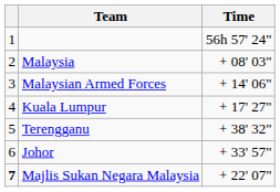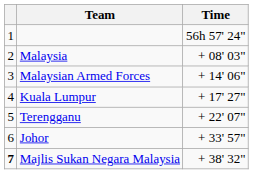 <table class=wikitable>
 <tr>
 <th></th>
 <th>Team</th>
 <th>Time</th>
 </tr>
 <tr>
 <td>1</td>
 <td></td>
 <td align=right>56h 57' 24"</td>
 </tr>
 <tr>
 <td>2</td>
 <td><a href='#'>Malaysia</a></td>
 <td align=right>+ 08' 03"</td>
 </tr>
 <tr>
 <td>3</td>
 <td><a href='#'>Malaysian Armed Forces</a></td>
 <td align=right>+ 14' 06"</td>
 </tr>
 <tr>
 <td>4</td>
 <td><a href='#'>Kuala Lumpur</a></td>
 <td align=right>+ 17' 27"</td>
 </tr>
 <tr>
 <td>5</td>
 <td><a href='#'>Terengganu</a></td>
-<td align=right>+ 38' 32"</td>
+<td align=right>+ 22' 07"</td>
 </tr>
 <tr>
 <td>6</td>
 <td><a href='#'>Johor</a></td>
 <td align=right>+ 33' 57"</td>
 </tr>
 <tr>
 <td><strong>7</strong></td>
 <td><a href='#'>Majlis Sukan Negara Malaysia</a></td>
-<td align=right>+ 22' 07"</td>
+<td align=right>+ 38' 32"</td>
 </tr>
 </table>
